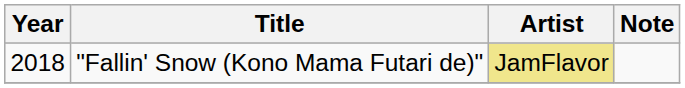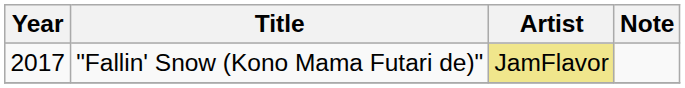 <table class="wikitable">
 <tr>
 <th>Year</th>
 <th>Title</th>
 <th>Artist</th>
 <th>Note</th>
 </tr>
 <tr>
-<td>2018</td>
+<td>2017</td>
 <td>"Fallin' Snow (Kono Mama Futari de)"</td>
 <td style="background: khaki;">JamFlavor</td>
 <td></td>
 </tr>
 <tr>
 </tr>
 </table>
